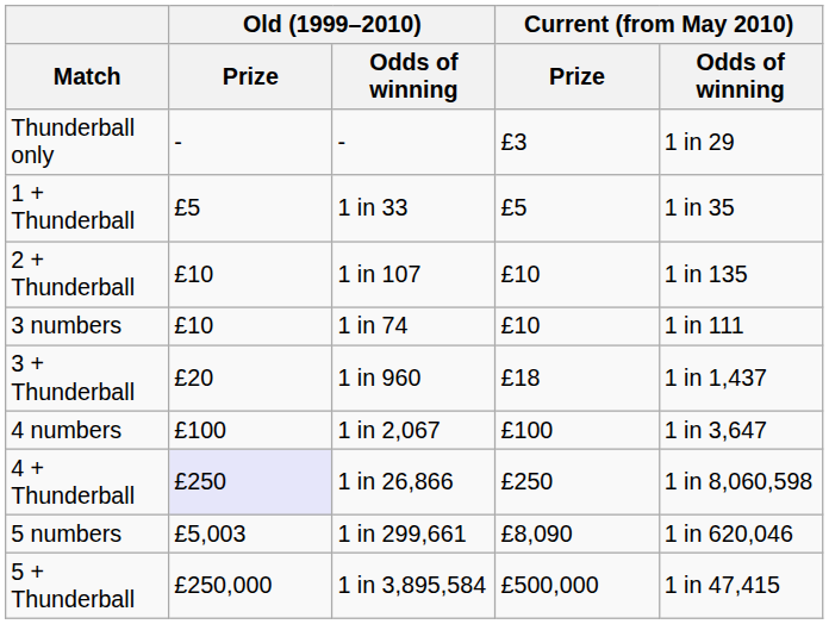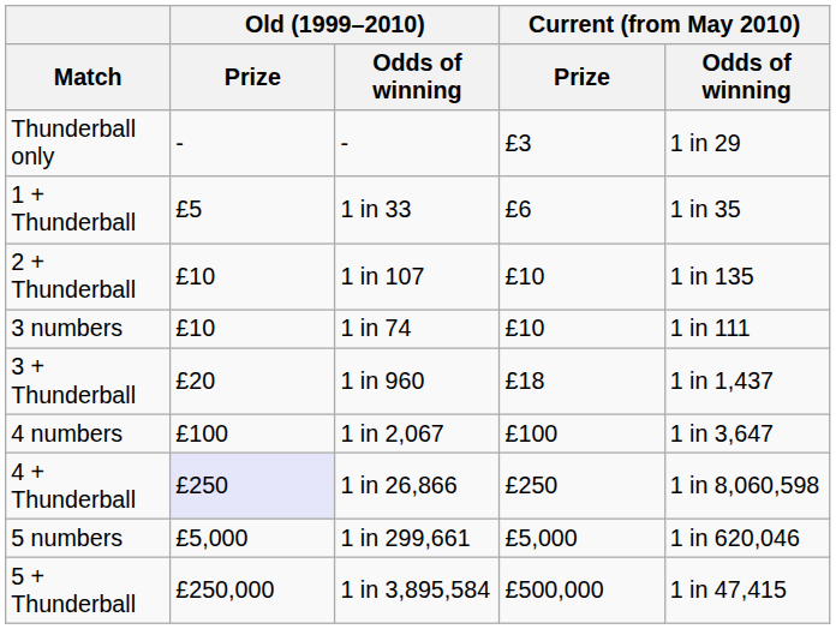 <table class="wikitable" style="font-size:96%;">
 <tr>
 <th style="width:100px;"></th>
 <th colspan="2" style="width:200px;">Old (1999–2010)</th>
 <th colspan="2" style="width:200px;">Current (from May 2010)</th>
 </tr>
 <tr>
 <th style="width:100px;">Match</th>
 <th style="width:100px;">Prize</th>
 <th style="width:100px;">Odds of winning</th>
 <th style="width:100px;">Prize</th>
 <th style="width:100px;">Odds of winning</th>
 </tr>
 <tr>
 <td>Thunderball only</td>
 <td>-</td>
 <td>-</td>
 <td>£3</td>
 <td>1 in 29</td>
 </tr>
 <tr>
 <td>1 + Thunderball</td>
 <td>£5</td>
 <td>1 in 33</td>
-<td>£5</td>
+<td>£6</td>
 <td>1 in 35</td>
 </tr>
 <tr>
 <td>2 + Thunderball</td>
 <td>£10</td>
 <td>1 in 107</td>
 <td>£10</td>
 <td>1 in 135</td>
 </tr>
 <tr>
 <td>3 numbers</td>
 <td>£10</td>
 <td>1 in 74</td>
 <td>£10</td>
 <td>1 in 111</td>
 </tr>
 <tr>
 <td>3 + Thunderball</td>
 <td>£20</td>
 <td>1 in 960</td>
 <td>£18</td>
 <td>1 in 1,437</td>
 </tr>
 <tr>
 <td>4 numbers</td>
 <td>£100</td>
 <td>1 in 2,067</td>
 <td>£100</td>
 <td>1 in 3,647</td>
 </tr>
 <tr>
 <td>4 + Thunderball</td>
 <td style="background: lavender;">£250</td>
 <td>1 in 26,866</td>
 <td>£250</td>
 <td>1 in 8,060,598</td>
 </tr>
 <tr>
 <td>5 numbers</td>
-<td>£5,003</td>
+<td>£5,000</td>
 <td>1 in 299,661</td>
-<td>£8,090</td>
+<td>£5,000</td>
 <td>1 in 620,046</td>
 </tr>
 <tr>
 <td>5 + Thunderball</td>
 <td>£250,000</td>
 <td>1 in 3,895,584</td>
 <td>£500,000</td>
 <td>1 in 47,415</td>
 </tr>
 </table>
